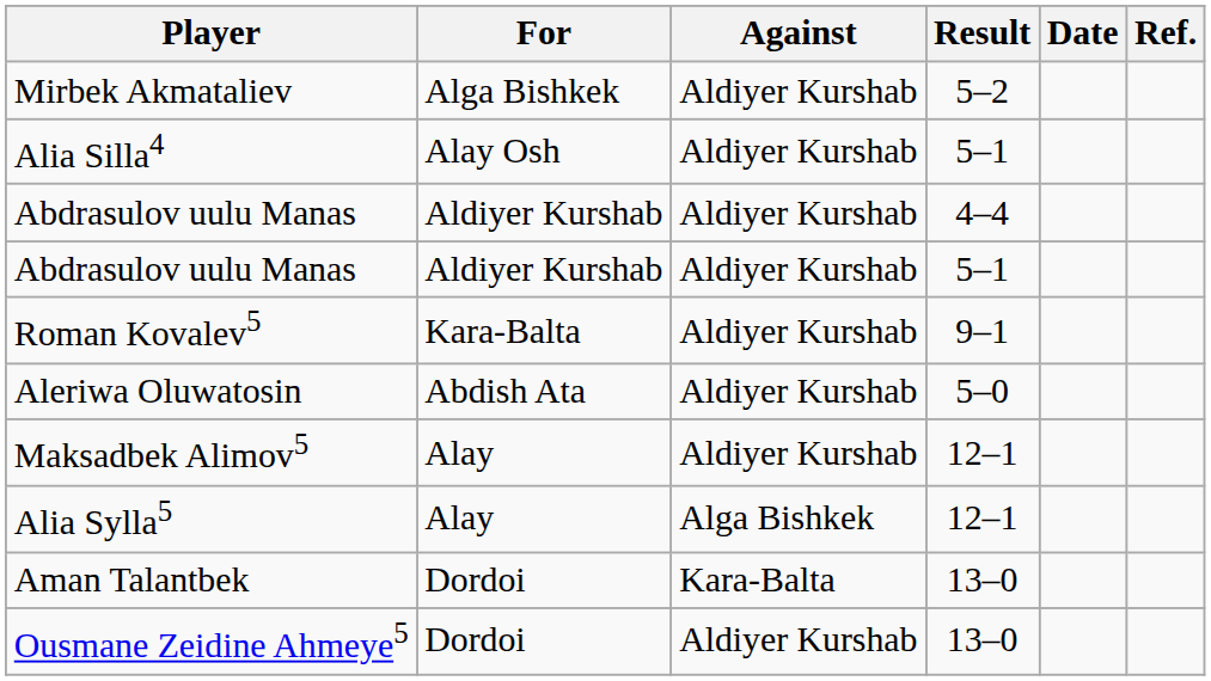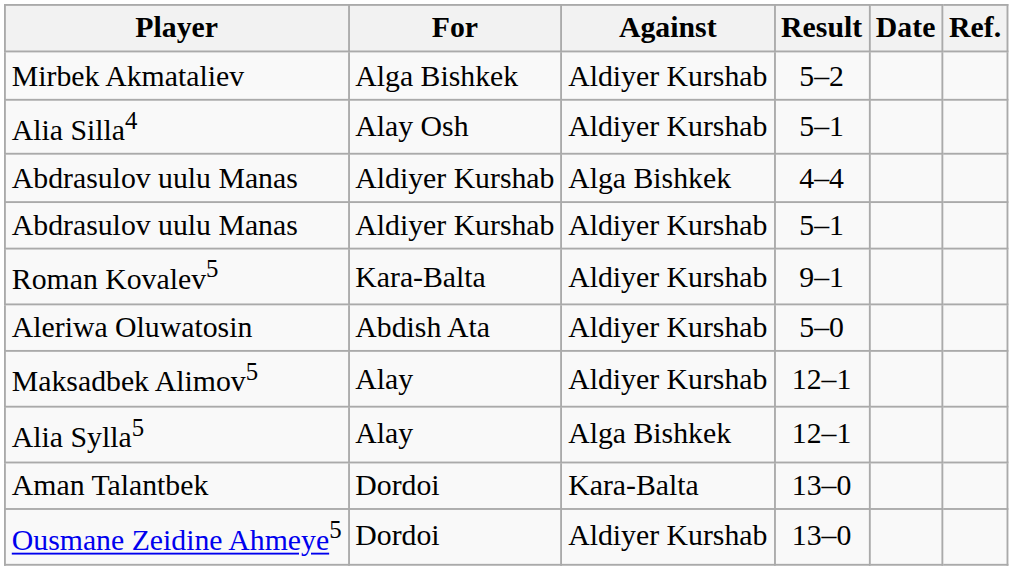 <table class="wikitable sortable">
 <tr>
 <th>Player</th>
 <th>For</th>
 <th>Against</th>
 <th style="text-align:center">Result</th>
 <th>Date</th>
 <th>Ref.</th>
 </tr>
 <tr>
 <td> Mirbek Akmataliev</td>
 <td>Alga Bishkek</td>
 <td>Aldiyer Kurshab</td>
 <td style="text-align:center;">5–2</td>
 <td></td>
 <td></td>
 </tr>
 <tr>
 <td> Alia Silla<sup>4</sup></td>
 <td>Alay Osh</td>
 <td>Aldiyer Kurshab</td>
 <td style="text-align:center;">5–1</td>
 <td></td>
 <td></td>
 </tr>
 <tr>
 <td> Abdrasulov uulu Manas</td>
 <td>Aldiyer Kurshab</td>
-<td>Aldiyer Kurshab</td>
+<td>Alga Bishkek</td>
 <td style="text-align:center;">4–4</td>
 <td></td>
 <td></td>
 </tr>
 <tr>
 <td> Abdrasulov uulu Manas</td>
 <td>Aldiyer Kurshab</td>
 <td>Aldiyer Kurshab</td>
 <td style="text-align:center;">5–1</td>
 <td></td>
 <td></td>
 </tr>
 <tr>
 <td> Roman Kovalev<sup>5</sup></td>
 <td>Kara-Balta</td>
 <td>Aldiyer Kurshab</td>
 <td style="text-align:center;">9–1</td>
 <td></td>
 <td></td>
 </tr>
 <tr>
 <td> Aleriwa Oluwatosin</td>
 <td>Abdish Ata</td>
 <td>Aldiyer Kurshab</td>
 <td style="text-align:center;">5–0</td>
 <td></td>
 <td></td>
 </tr>
 <tr>
 <td> Maksadbek Alimov<sup>5</sup></td>
 <td>Alay</td>
 <td>Aldiyer Kurshab</td>
 <td style="text-align:center;">12–1</td>
 <td></td>
 <td></td>
 </tr>
 <tr>
 <td> Alia Sylla<sup>5</sup></td>
 <td>Alay</td>
 <td>Alga Bishkek</td>
 <td style="text-align:center;">12–1</td>
 <td></td>
 <td></td>
 </tr>
 <tr>
 <td> Aman Talantbek</td>
 <td>Dordoi</td>
 <td>Kara-Balta</td>
 <td style="text-align:center;">13–0</td>
 <td></td>
 <td></td>
 </tr>
 <tr>
 <td> <a href='#'>Ousmane Zeidine Ahmeye</a><sup>5</sup></td>
 <td>Dordoi</td>
 <td>Aldiyer Kurshab</td>
 <td style="text-align:center;">13–0</td>
 <td></td>
 <td></td>
 </tr>
 </table>
